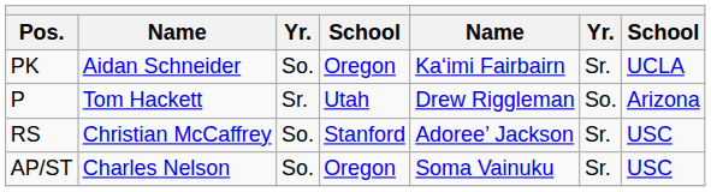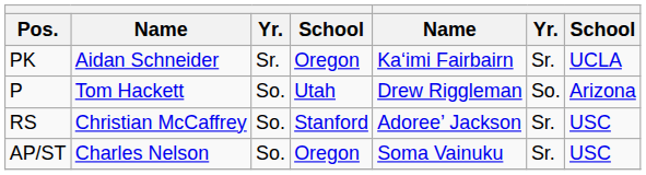 <table class="wikitable">
 <tr>
 <th colspan="4"></th>
 <th colspan="4"></th>
 </tr>
 <tr>
 <th>Pos.</th>
 <th>Name</th>
 <th>Yr.</th>
 <th>School</th>
 <th>Name</th>
 <th>Yr.</th>
 <th>School</th>
 </tr>
 <tr>
 <td>PK</td>
 <td><a href='#'>Aidan Schneider</a></td>
-<td>So.</td>
+<td>Sr.</td>
 <td><a href='#'>Oregon</a></td>
 <td><a href='#'>Kaʻimi Fairbairn</a></td>
 <td>Sr.</td>
 <td><a href='#'>UCLA</a></td>
 </tr>
 <tr>
 <td>P</td>
 <td><a href='#'>Tom Hackett</a></td>
-<td>Sr.</td>
+<td>So.</td>
 <td><a href='#'>Utah</a></td>
 <td><a href='#'>Drew Riggleman</a></td>
 <td>So.</td>
 <td><a href='#'>Arizona</a></td>
 </tr>
 <tr>
 <td>RS</td>
 <td><a href='#'>Christian McCaffrey</a></td>
 <td>So.</td>
 <td><a href='#'>Stanford</a></td>
 <td><a href='#'>Adoree’ Jackson</a></td>
 <td>Sr.</td>
 <td><a href='#'>USC</a></td>
 </tr>
 <tr>
 <td>AP/ST</td>
 <td><a href='#'>Charles Nelson</a></td>
 <td>So.</td>
 <td><a href='#'>Oregon</a></td>
 <td><a href='#'>Soma Vainuku</a></td>
 <td>Sr.</td>
 <td><a href='#'>USC</a></td>
 </tr>
 <tr>
 </tr>
 </table>
